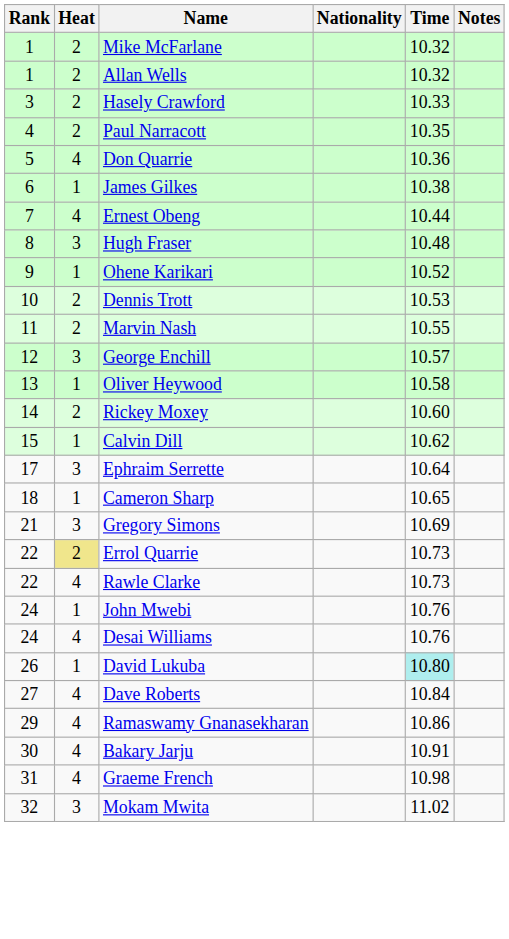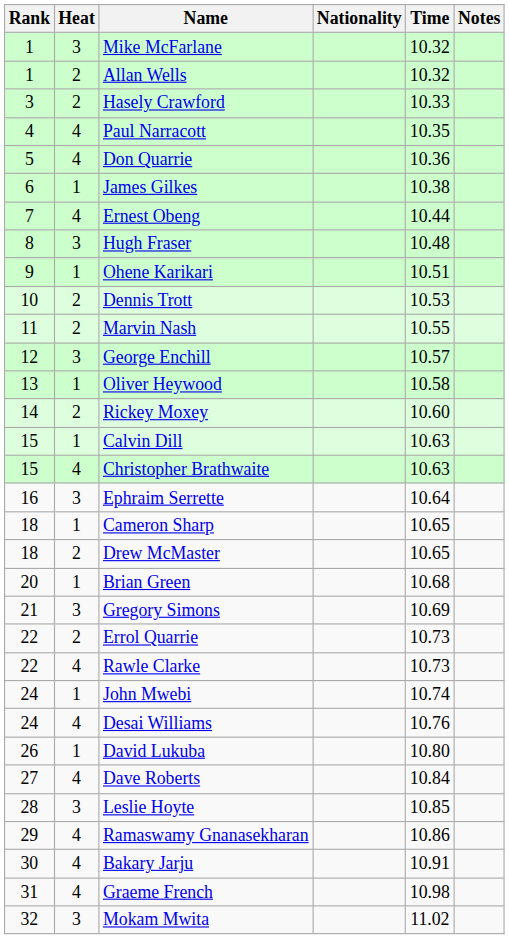 <table class="wikitable sortable" style="text-align:center">
 <tr>
 <th>Rank</th>
 <th>Heat</th>
 <th>Name</th>
 <th>Nationality</th>
 <th>Time</th>
 <th>Notes</th>
 </tr>
 <tr bgcolor=ccffcc>
 <td>1</td>
-<td>2</td>
+<td>3</td>
 <td align=left><a href='#'>Mike McFarlane</a></td>
 <td align=left></td>
 <td>10.32</td>
 <td></td>
 </tr>
 <tr bgcolor=ccffcc>
 <td>1</td>
 <td>2</td>
 <td align=left><a href='#'>Allan Wells</a></td>
 <td align=left></td>
 <td>10.32</td>
 <td></td>
 </tr>
 <tr bgcolor=ccffcc>
 <td>3</td>
 <td>2</td>
 <td align=left><a href='#'>Hasely Crawford</a></td>
 <td align=left></td>
 <td>10.33</td>
 <td></td>
 </tr>
 <tr bgcolor=ccffcc>
 <td>4</td>
-<td>2</td>
+<td>4</td>
 <td align=left><a href='#'>Paul Narracott</a></td>
 <td align=left></td>
 <td>10.35</td>
 <td></td>
 </tr>
 <tr bgcolor=ccffcc>
 <td>5</td>
 <td>4</td>
 <td align=left><a href='#'>Don Quarrie</a></td>
 <td align=left></td>
 <td>10.36</td>
 <td></td>
 </tr>
 <tr bgcolor=ccffcc>
 <td>6</td>
 <td>1</td>
 <td align=left><a href='#'>James Gilkes</a></td>
 <td align=left></td>
 <td>10.38</td>
 <td></td>
 </tr>
 <tr bgcolor=ccffcc>
 <td>7</td>
 <td>4</td>
 <td align=left><a href='#'>Ernest Obeng</a></td>
 <td align=left></td>
 <td>10.44</td>
 <td></td>
 </tr>
 <tr bgcolor=ccffcc>
 <td>8</td>
 <td>3</td>
 <td align=left><a href='#'>Hugh Fraser</a></td>
 <td align=left></td>
 <td>10.48</td>
 <td></td>
 </tr>
 <tr bgcolor=ccffcc>
 <td>9</td>
 <td>1</td>
 <td align=left><a href='#'>Ohene Karikari</a></td>
 <td align=left></td>
-<td>10.52</td>
+<td>10.51</td>
 <td></td>
 </tr>
 <tr bgcolor=ddffdd>
 <td>10</td>
 <td>2</td>
 <td align=left><a href='#'>Dennis Trott</a></td>
 <td align=left></td>
 <td>10.53</td>
 <td></td>
 </tr>
 <tr bgcolor=ddffdd>
 <td>11</td>
 <td>2</td>
 <td align=left><a href='#'>Marvin Nash</a></td>
 <td align=left></td>
 <td>10.55</td>
 <td></td>
 </tr>
 <tr bgcolor=ccffcc>
 <td>12</td>
 <td>3</td>
 <td align=left><a href='#'>George Enchill</a></td>
 <td align=left></td>
 <td>10.57</td>
 <td></td>
 </tr>
 <tr bgcolor=ccffcc>
 <td>13</td>
 <td>1</td>
 <td align=left><a href='#'>Oliver Heywood</a></td>
 <td align=left></td>
 <td>10.58</td>
 <td></td>
 </tr>
 <tr bgcolor=ddffdd>
 <td>14</td>
 <td>2</td>
 <td align=left><a href='#'>Rickey Moxey</a></td>
 <td align=left></td>
 <td>10.60</td>
 <td></td>
 </tr>
 <tr bgcolor=ddffdd>
 <td>15</td>
 <td>1</td>
 <td align=left><a href='#'>Calvin Dill</a></td>
 <td align=left></td>
-<td>10.62</td>
+<td>10.63</td>
+<td></td>
+</tr>
+<tr bgcolor=ccffcc>
+<td>15</td>
+<td>4</td>
+<td align=left><a href='#'>Christopher Brathwaite</a></td>
+<td align=left></td>
+<td>10.63</td>
 <td></td>
 </tr>
 <tr>
-<td>17</td>
+<td>16</td>
 <td>3</td>
 <td align=left><a href='#'>Ephraim Serrette</a></td>
 <td align=left></td>
 <td>10.64</td>
 <td></td>
 </tr>
 <tr>
 <td>18</td>
 <td>1</td>
 <td align=left><a href='#'>Cameron Sharp</a></td>
 <td align=left></td>
 <td>10.65</td>
 <td></td>
 </tr>
 <tr>
+<td>18</td>
+<td>2</td>
+<td align=left><a href='#'>Drew McMaster</a></td>
+<td align=left></td>
+<td>10.65</td>
+<td></td>
+</tr>
+<tr>
+<td>20</td>
+<td>1</td>
+<td align=left><a href='#'>Brian Green</a></td>
+<td align=left></td>
+<td>10.68</td>
+<td></td>
+</tr>
+<tr>
 <td>21</td>
 <td>3</td>
 <td align=left><a href='#'>Gregory Simons</a></td>
 <td align=left></td>
 <td>10.69</td>
 <td></td>
 </tr>
 <tr>
 <td>22</td>
-<td style="background: khaki;">2</td>
+<td>2</td>
 <td align=left><a href='#'>Errol Quarrie</a></td>
 <td align=left></td>
 <td>10.73</td>
 <td></td>
 </tr>
 <tr>
 <td>22</td>
 <td>4</td>
 <td align=left><a href='#'>Rawle Clarke</a></td>
 <td align=left></td>
 <td>10.73</td>
 <td></td>
 </tr>
 <tr>
 <td>24</td>
 <td>1</td>
 <td align=left><a href='#'>John Mwebi</a></td>
 <td align=left></td>
-<td>10.76</td>
+<td>10.74</td>
 <td></td>
 </tr>
 <tr>
 <td>24</td>
 <td>4</td>
 <td align=left><a href='#'>Desai Williams</a></td>
 <td align=left></td>
 <td>10.76</td>
 <td></td>
 </tr>
 <tr>
 <td>26</td>
 <td>1</td>
 <td align=left><a href='#'>David Lukuba</a></td>
 <td align=left></td>
-<td style="background: paleturquoise;">10.80</td>
+<td>10.80</td>
 <td></td>
 </tr>
 <tr>
 <td>27</td>
 <td>4</td>
 <td align=left><a href='#'>Dave Roberts</a></td>
 <td align=left></td>
 <td>10.84</td>
+<td></td>
+</tr>
+<tr>
+<td>28</td>
+<td>3</td>
+<td align=left><a href='#'>Leslie Hoyte</a></td>
+<td align=left></td>
+<td>10.85</td>
 <td></td>
 </tr>
 <tr>
 <td>29</td>
 <td>4</td>
 <td align=left><a href='#'>Ramaswamy Gnanasekharan</a></td>
 <td align=left></td>
 <td>10.86</td>
 <td></td>
 </tr>
 <tr>
 <td>30</td>
 <td>4</td>
 <td align=left><a href='#'>Bakary Jarju</a></td>
 <td align=left></td>
 <td>10.91</td>
 <td></td>
 </tr>
 <tr>
 <td>31</td>
 <td>4</td>
 <td align=left><a href='#'>Graeme French</a></td>
 <td align=left></td>
 <td>10.98</td>
 <td></td>
 </tr>
 <tr>
 <td>32</td>
 <td>3</td>
 <td align=left><a href='#'>Mokam Mwita</a></td>
 <td align=left></td>
 <td>11.02</td>
 <td></td>
 </tr>
 </table>
